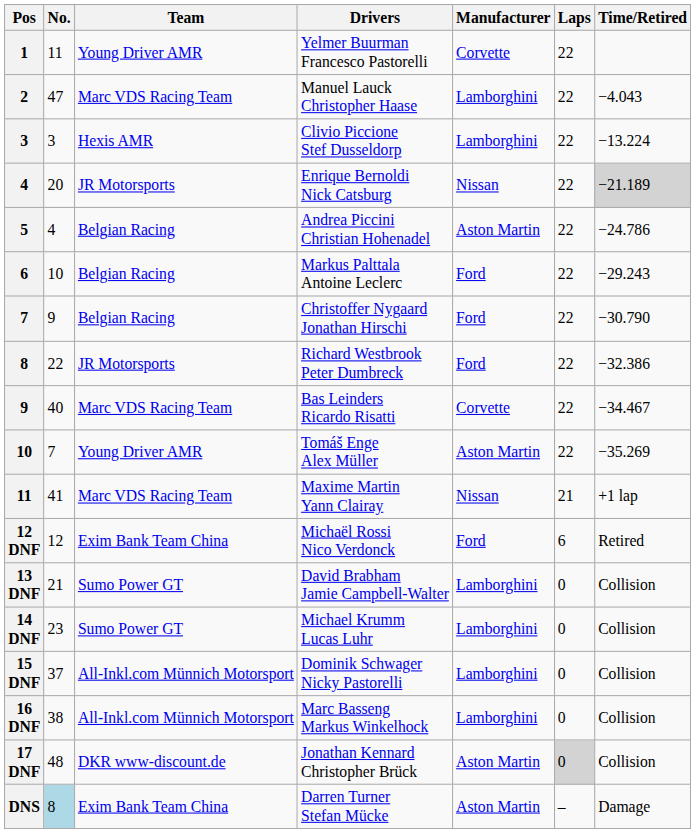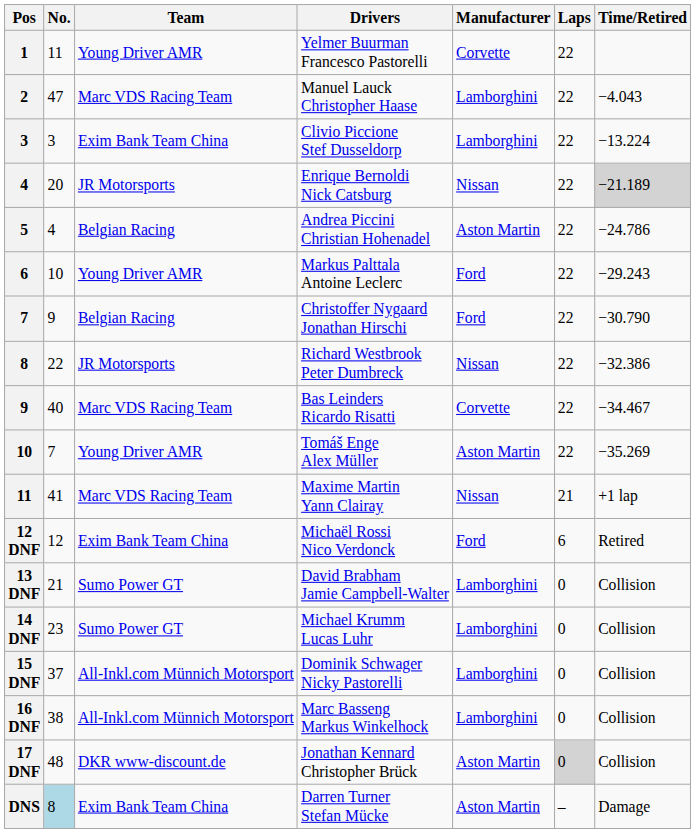 <table class="wikitable" style="font-size: 95%;">
 <tr>
 <th>Pos</th>
 <th>No.</th>
 <th>Team</th>
 <th>Drivers</th>
 <th>Manufacturer</th>
 <th>Laps</th>
 <th>Time/Retired</th>
 </tr>
 <tr>
 <th>1</th>
 <td>11</td>
 <td> <a href='#'>Young Driver AMR</a></td>
 <td> <a href='#'>Yelmer Buurman</a><br> Francesco Pastorelli</td>
 <td><a href='#'>Corvette</a></td>
 <td>22</td>
 <td></td>
 </tr>
 <tr>
 <th>2</th>
 <td>47</td>
 <td> <a href='#'>Marc VDS Racing Team</a></td>
 <td> Manuel Lauck<br> <a href='#'>Christopher Haase</a></td>
 <td><a href='#'>Lamborghini</a></td>
 <td>22</td>
 <td>−4.043</td>
 </tr>
 <tr>
 <th>3</th>
 <td>3</td>
-<td> <a href='#'>Hexis AMR</a></td>
+<td> <a href='#'>Exim Bank Team China</a></td>
 <td> <a href='#'>Clivio Piccione</a><br> <a href='#'>Stef Dusseldorp</a></td>
 <td><a href='#'>Lamborghini</a></td>
 <td>22</td>
 <td>−13.224</td>
 </tr>
 <tr>
 <th>4</th>
 <td>20</td>
 <td> <a href='#'>JR Motorsports</a></td>
 <td> <a href='#'>Enrique Bernoldi</a><br> <a href='#'>Nick Catsburg</a></td>
 <td><a href='#'>Nissan</a></td>
 <td>22</td>
 <td style="background: lightgrey;">−21.189</td>
 </tr>
 <tr>
 <th>5</th>
 <td>4</td>
 <td> <a href='#'>Belgian Racing</a></td>
 <td> <a href='#'>Andrea Piccini</a><br> <a href='#'>Christian Hohenadel</a></td>
 <td><a href='#'>Aston Martin</a></td>
 <td>22</td>
 <td>−24.786</td>
 </tr>
 <tr>
 <th>6</th>
 <td>10</td>
-<td> <a href='#'>Belgian Racing</a></td>
+<td> <a href='#'>Young Driver AMR</a></td>
 <td> <a href='#'>Markus Palttala</a><br> Antoine Leclerc</td>
 <td><a href='#'>Ford</a></td>
 <td>22</td>
 <td>−29.243</td>
 </tr>
 <tr>
 <th>7</th>
 <td>9</td>
 <td> <a href='#'>Belgian Racing</a></td>
 <td> <a href='#'>Christoffer Nygaard</a><br> <a href='#'>Jonathan Hirschi</a></td>
 <td><a href='#'>Ford</a></td>
 <td>22</td>
 <td>−30.790</td>
 </tr>
 <tr>
 <th>8</th>
 <td>22</td>
 <td> <a href='#'>JR Motorsports</a></td>
 <td> <a href='#'>Richard Westbrook</a><br> <a href='#'>Peter Dumbreck</a></td>
-<td><a href='#'>Ford</a></td>
+<td><a href='#'>Nissan</a></td>
 <td>22</td>
 <td>−32.386</td>
 </tr>
 <tr>
 <th>9</th>
 <td>40</td>
 <td> <a href='#'>Marc VDS Racing Team</a></td>
 <td> <a href='#'>Bas Leinders</a><br> <a href='#'>Ricardo Risatti</a></td>
 <td><a href='#'>Corvette</a></td>
 <td>22</td>
 <td>−34.467</td>
 </tr>
 <tr>
 <th>10</th>
 <td>7</td>
 <td> <a href='#'>Young Driver AMR</a></td>
 <td> <a href='#'>Tomáš Enge</a><br> <a href='#'>Alex Müller</a></td>
 <td><a href='#'>Aston Martin</a></td>
 <td>22</td>
 <td>−35.269</td>
 </tr>
 <tr>
 <th>11</th>
 <td>41</td>
 <td> <a href='#'>Marc VDS Racing Team</a></td>
 <td> <a href='#'>Maxime Martin</a><br> <a href='#'>Yann Clairay</a></td>
 <td><a href='#'>Nissan</a></td>
 <td>21</td>
 <td>+1 lap</td>
 </tr>
 <tr>
 <th>12<br>DNF</th>
 <td>12</td>
 <td> <a href='#'>Exim Bank Team China</a></td>
 <td> <a href='#'>Michaël Rossi</a><br> <a href='#'>Nico Verdonck</a></td>
 <td><a href='#'>Ford</a></td>
 <td>6</td>
 <td>Retired</td>
 </tr>
 <tr>
 <th>13<br>DNF</th>
 <td>21</td>
 <td> <a href='#'>Sumo Power GT</a></td>
 <td> <a href='#'>David Brabham</a><br> <a href='#'>Jamie Campbell-Walter</a></td>
 <td><a href='#'>Lamborghini</a></td>
 <td>0</td>
 <td>Collision</td>
 </tr>
 <tr>
 <th>14<br>DNF</th>
 <td>23</td>
 <td> <a href='#'>Sumo Power GT</a></td>
 <td> <a href='#'>Michael Krumm</a><br> <a href='#'>Lucas Luhr</a></td>
 <td><a href='#'>Lamborghini</a></td>
 <td>0</td>
 <td>Collision</td>
 </tr>
 <tr>
 <th>15<br>DNF</th>
 <td>37</td>
 <td> <a href='#'>All-Inkl.com Münnich Motorsport</a></td>
 <td> <a href='#'>Dominik Schwager</a><br> <a href='#'>Nicky Pastorelli</a></td>
 <td><a href='#'>Lamborghini</a></td>
 <td>0</td>
 <td>Collision</td>
 </tr>
 <tr>
 <th>16<br>DNF</th>
 <td>38</td>
 <td> <a href='#'>All-Inkl.com Münnich Motorsport</a></td>
 <td> <a href='#'>Marc Basseng</a><br> <a href='#'>Markus Winkelhock</a></td>
 <td><a href='#'>Lamborghini</a></td>
 <td>0</td>
 <td>Collision</td>
 </tr>
 <tr>
 <th>17<br>DNF</th>
 <td>48</td>
 <td> <a href='#'>DKR www-discount.de</a></td>
 <td> <a href='#'>Jonathan Kennard</a><br> Christopher Brück</td>
 <td><a href='#'>Aston Martin</a></td>
 <td style="background: lightgrey;">0</td>
 <td>Collision</td>
 </tr>
 <tr>
 <th>DNS</th>
 <td style="background: lightblue;">8</td>
 <td> <a href='#'>Exim Bank Team China</a></td>
 <td> <a href='#'>Darren Turner</a><br> <a href='#'>Stefan Mücke</a></td>
 <td><a href='#'>Aston Martin</a></td>
 <td>–</td>
 <td>Damage</td>
 </tr>
 <tr>
 </tr>
 </table>
